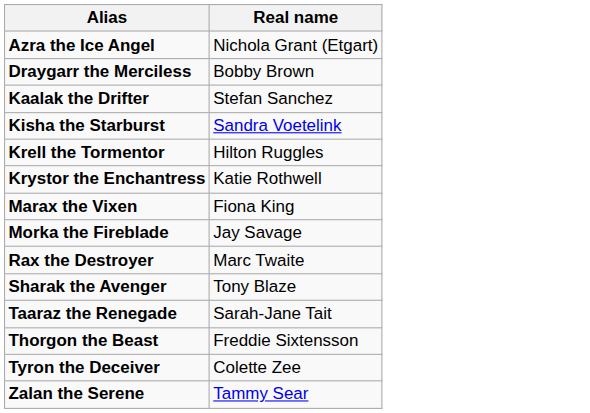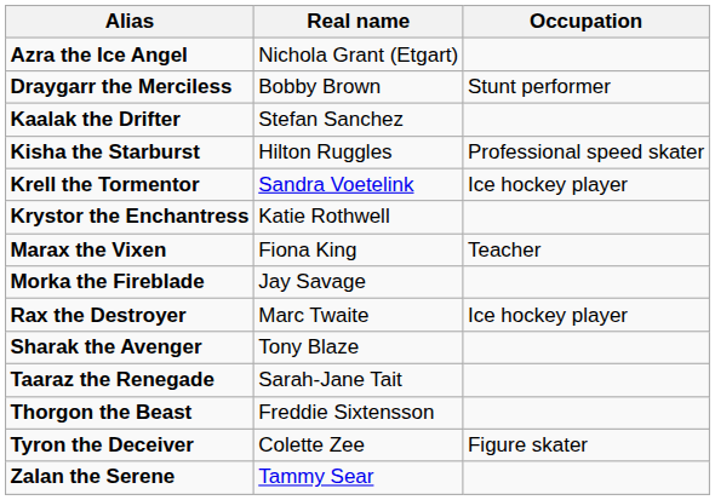 <table class="wikitable">
 <tr>
 <th>Alias</th>
 <th>Real name</th>
+<th>Occupation</th>
 </tr>
 <tr>
 <td><strong>Azra the Ice Angel</strong></td>
 <td>Nichola Grant (Etgart)</td>
+<td></td>
 </tr>
 <tr>
 <td><strong>Draygarr the Merciless</strong></td>
 <td>Bobby Brown</td>
+<td>Stunt performer</td>
 </tr>
 <tr>
 <td><strong>Kaalak the Drifter</strong></td>
 <td>Stefan Sanchez</td>
+<td></td>
 </tr>
 <tr>
 <td><strong>Kisha the Starburst</strong></td>
-<td><a href='#'>Sandra Voetelink</a></td>
+<td>Hilton Ruggles</td>
+<td>Professional speed skater</td>
 </tr>
 <tr>
 <td><strong>Krell the Tormentor</strong></td>
-<td>Hilton Ruggles</td>
+<td><a href='#'>Sandra Voetelink</a></td>
+<td>Ice hockey player</td>
 </tr>
 <tr>
 <td><strong>Krystor the Enchantress</strong></td>
 <td>Katie Rothwell</td>
+<td></td>
 </tr>
 <tr>
 <td><strong>Marax the Vixen</strong></td>
 <td>Fiona King</td>
+<td>Teacher</td>
 </tr>
 <tr>
 <td><strong>Morka the Fireblade</strong></td>
 <td>Jay Savage</td>
+<td></td>
 </tr>
 <tr>
 <td><strong>Rax the Destroyer</strong></td>
 <td>Marc Twaite</td>
+<td>Ice hockey player</td>
 </tr>
 <tr>
 <td><strong>Sharak the Avenger</strong></td>
 <td>Tony Blaze</td>
+<td></td>
 </tr>
 <tr>
 <td><strong>Taaraz the Renegade</strong></td>
 <td>Sarah-Jane Tait</td>
+<td></td>
 </tr>
 <tr>
 <td><strong>Thorgon the Beast</strong></td>
 <td>Freddie Sixtensson</td>
+<td></td>
 </tr>
 <tr>
 <td><strong>Tyron the Deceiver</strong></td>
 <td>Colette Zee</td>
+<td>Figure skater</td>
 </tr>
 <tr>
 <td><strong>Zalan the Serene</strong></td>
 <td><a href='#'>Tammy Sear</a></td>
+<td></td>
 </tr>
 </table>
